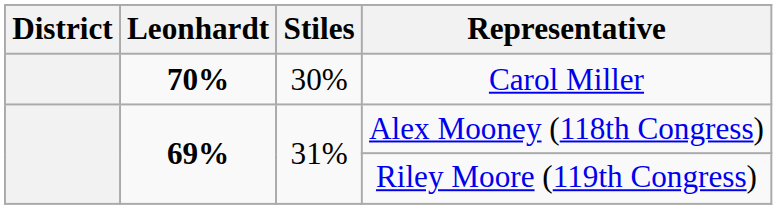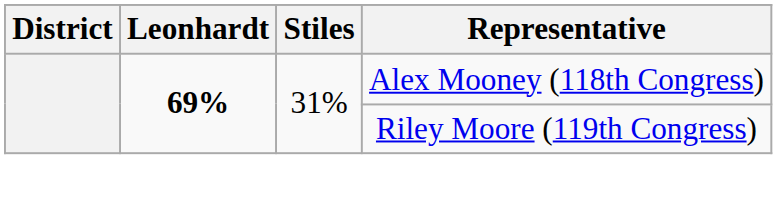 <table class=wikitable>
 <tr>
 <th>District</th>
 <th>Leonhardt</th>
 <th>Stiles</th>
 <th>Representative</th>
-</tr>
-<tr align=center>
-<th></th>
-<td><strong>70%</strong></td>
-<td>30%</td>
-<td><a href='#'>Carol Miller</a></td>
 </tr>
 <tr align=center>
 <th rowspan=2 ></th>
 <td rowspan=2><strong>69%</strong></td>
 <td rowspan=2>31%</td>
 <td><a href='#'>Alex Mooney</a> (<a href='#'>118th Congress</a>)</td>
 </tr>
 <tr align=center>
 <td><a href='#'>Riley Moore</a> (<a href='#'>119th Congress</a>)</td>
 </tr>
 </table>
